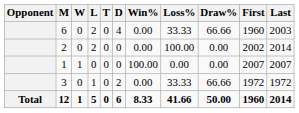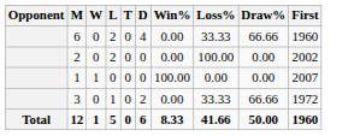 <table class="wikitable plainrowheaders sortable" style="text-align:center">
 <tr>
 <th scope="col">Opponent</th>
 <th scope="col">M</th>
 <th scope="col">W</th>
 <th scope="col">L</th>
 <th scope="col">T</th>
 <th scope="col">D</th>
 <th scope="col">Win%</th>
 <th scope="col">Loss%</th>
 <th scope="col">Draw%</th>
 <th scope="col">First</th>
-<th scope="col">Last</th>
 </tr>
 <tr>
 <th scope="row"></th>
 <td>6</td>
 <td>0</td>
 <td>2</td>
 <td>0</td>
 <td>4</td>
 <td>0.00</td>
 <td>33.33</td>
 <td>66.66</td>
 <td>1960</td>
-<td>2003</td>
 </tr>
 <tr>
 <th scope="row"></th>
 <td>2</td>
 <td>0</td>
 <td>2</td>
 <td>0</td>
 <td>0</td>
 <td>0.00</td>
 <td>100.00</td>
 <td>0.00</td>
 <td>2002</td>
-<td>2014</td>
 </tr>
 <tr>
 <th scope="row"></th>
 <td>1</td>
 <td>1</td>
 <td>0</td>
 <td>0</td>
 <td>0</td>
 <td>100.00</td>
 <td>0.00</td>
 <td>0.00</td>
-<td>2007</td>
 <td>2007</td>
 </tr>
 <tr>
 <th scope="row"></th>
 <td>3</td>
 <td>0</td>
 <td>1</td>
 <td>0</td>
 <td>2</td>
 <td>0.00</td>
 <td>33.33</td>
 <td>66.66</td>
 <td>1972</td>
-<td>1972</td>
 </tr>
 <tr class="sortbottom">
 <th scope="row"><strong>Total</strong></th>
 <td><strong>12</strong></td>
 <td><strong>1</strong></td>
 <td><strong>5</strong></td>
 <td><strong>0</strong></td>
 <td><strong>6</strong></td>
 <td><strong>8.33</strong></td>
 <td><strong>41.66</strong></td>
 <td><strong>50.00</strong></td>
 <td><strong>1960</strong></td>
-<td><strong>2014</strong></td>
 </tr>
 </table>
